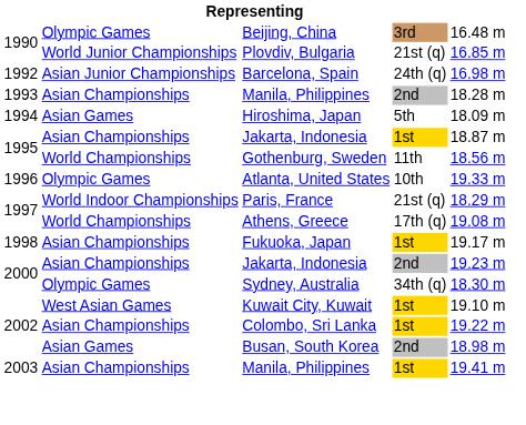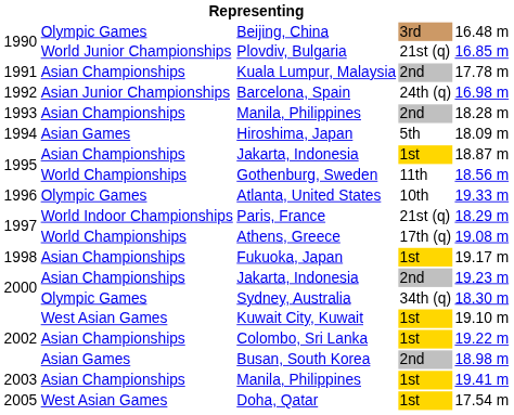 <table>
 <tr>
 <th colspan="5">Representing </th>
 </tr>
 <tr>
 <td rowspan=2>1990</td>
 <td><a href='#'>Olympic Games</a></td>
 <td><a href='#'>Beijing, China</a></td>
 <td bgcolor="cc9966">3rd</td>
 <td>16.48 m</td>
 </tr>
 <tr>
 <td><a href='#'>World Junior Championships</a></td>
 <td><a href='#'>Plovdiv, Bulgaria</a></td>
 <td>21st (q)</td>
 <td><a href='#'>16.85 m</a></td>
+</tr>
+<tr>
+<td>1991</td>
+<td><a href='#'>Asian Championships</a></td>
+<td><a href='#'>Kuala Lumpur, Malaysia</a></td>
+<td bgcolor="silver">2nd</td>
+<td>17.78 m</td>
 </tr>
 <tr>
 <td>1992</td>
 <td><a href='#'>Asian Junior Championships</a></td>
 <td><a href='#'>Barcelona, Spain</a></td>
 <td>24th (q)</td>
 <td><a href='#'>16.98 m</a></td>
 </tr>
 <tr>
 <td>1993</td>
 <td><a href='#'>Asian Championships</a></td>
 <td><a href='#'>Manila, Philippines</a></td>
 <td bgcolor="silver">2nd</td>
 <td>18.28 m</td>
 </tr>
 <tr>
 <td>1994</td>
 <td><a href='#'>Asian Games</a></td>
 <td><a href='#'>Hiroshima, Japan</a></td>
 <td>5th</td>
 <td>18.09 m</td>
 </tr>
 <tr>
 <td rowspan=2>1995</td>
 <td><a href='#'>Asian Championships</a></td>
 <td><a href='#'>Jakarta, Indonesia</a></td>
 <td bgcolor="gold">1st</td>
 <td>18.87 m</td>
 </tr>
 <tr>
 <td><a href='#'>World Championships</a></td>
 <td><a href='#'>Gothenburg, Sweden</a></td>
 <td>11th</td>
 <td><a href='#'>18.56 m</a></td>
 </tr>
 <tr>
 <td>1996</td>
 <td><a href='#'>Olympic Games</a></td>
 <td><a href='#'>Atlanta, United States</a></td>
 <td>10th</td>
 <td><a href='#'>19.33 m</a></td>
 </tr>
 <tr>
 <td rowspan=2>1997</td>
 <td><a href='#'>World Indoor Championships</a></td>
 <td><a href='#'>Paris, France</a></td>
 <td>21st (q)</td>
 <td><a href='#'>18.29 m</a></td>
 </tr>
 <tr>
 <td><a href='#'>World Championships</a></td>
 <td><a href='#'>Athens, Greece</a></td>
 <td>17th (q)</td>
 <td><a href='#'>19.08 m</a></td>
 </tr>
 <tr>
 <td>1998</td>
 <td><a href='#'>Asian Championships</a></td>
 <td><a href='#'>Fukuoka, Japan</a></td>
 <td bgcolor="gold">1st</td>
 <td>19.17 m</td>
 </tr>
 <tr>
 <td rowspan=2>2000</td>
 <td><a href='#'>Asian Championships</a></td>
 <td><a href='#'>Jakarta, Indonesia</a></td>
 <td bgcolor="silver">2nd</td>
 <td><a href='#'>19.23 m</a></td>
 </tr>
 <tr>
 <td><a href='#'>Olympic Games</a></td>
 <td><a href='#'>Sydney, Australia</a></td>
 <td>34th (q)</td>
 <td><a href='#'>18.30 m</a></td>
 </tr>
 <tr>
 <td rowspan=3>2002</td>
 <td><a href='#'>West Asian Games</a></td>
 <td><a href='#'>Kuwait City, Kuwait</a></td>
 <td bgcolor="gold">1st</td>
 <td>19.10 m</td>
 </tr>
 <tr>
 <td><a href='#'>Asian Championships</a></td>
 <td><a href='#'>Colombo, Sri Lanka</a></td>
 <td bgcolor="gold">1st</td>
 <td><a href='#'>19.22 m</a></td>
 </tr>
 <tr>
 <td><a href='#'>Asian Games</a></td>
 <td><a href='#'>Busan, South Korea</a></td>
 <td bgcolor="silver">2nd</td>
 <td><a href='#'>18.98 m</a></td>
 </tr>
 <tr>
 <td>2003</td>
 <td><a href='#'>Asian Championships</a></td>
 <td><a href='#'>Manila, Philippines</a></td>
 <td bgcolor="gold">1st</td>
 <td><a href='#'>19.41 m</a></td>
 </tr>
+<tr>
+<td>2005</td>
+<td><a href='#'>West Asian Games</a></td>
+<td><a href='#'>Doha, Qatar</a></td>
+<td bgcolor="gold">1st</td>
+<td>17.54 m</td>
+</tr>
 </table>
